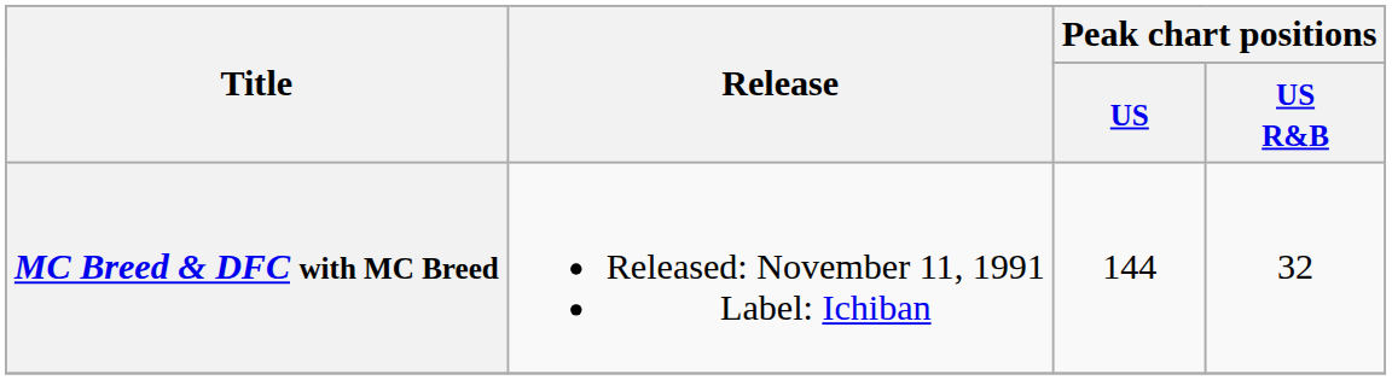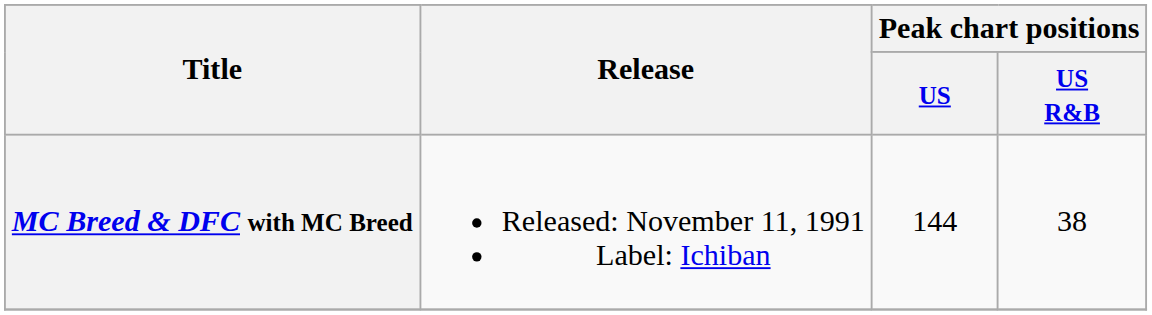 <table class="wikitable plainrowheaders" style="text-align:center;">
 <tr>
 <th rowspan="2">Title</th>
 <th rowspan="2">Release</th>
 <th colspan="2">Peak chart positions</th>
 </tr>
 <tr>
 <th><small><a href='#'>US</a></small></th>
 <th><small><a href='#'>US<br>R&B</a></small></th>
 </tr>
 <tr>
 <th scope="row"><em><a href='#'>MC Breed & DFC</a></em> <small>with MC Breed</small></th>
 <td><br><ul><li>Released: November 11, 1991</li><li>Label: <a href='#'>Ichiban</a></li></ul></td>
 <td align="center">144</td>
-<td align="center">32</td>
+<td align="center">38</td>
 </tr>
 <tr>
 </tr>
 </table>
